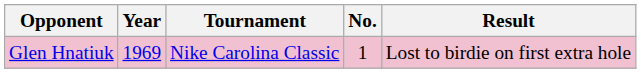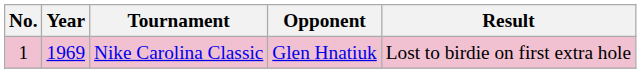 <table class="wikitable" style="font-size:95%;">
 <tr>
-<th>Opponent</th>
+<th>No.</th>
 <th>Year</th>
 <th>Tournament</th>
-<th>No.</th>
+<th>Opponent</th>
 <th>Result</th>
 </tr>
 <tr style="background:#F2C1D1;">
-<td> <a href='#'>Glen Hnatiuk</a></td>
+<td align=center>1</td>
 <td><a href='#'>1969</a></td>
 <td><a href='#'>Nike Carolina Classic</a></td>
-<td align=center>1</td>
+<td> <a href='#'>Glen Hnatiuk</a></td>
 <td>Lost to birdie on first extra hole</td>
 </tr>
 </table>
